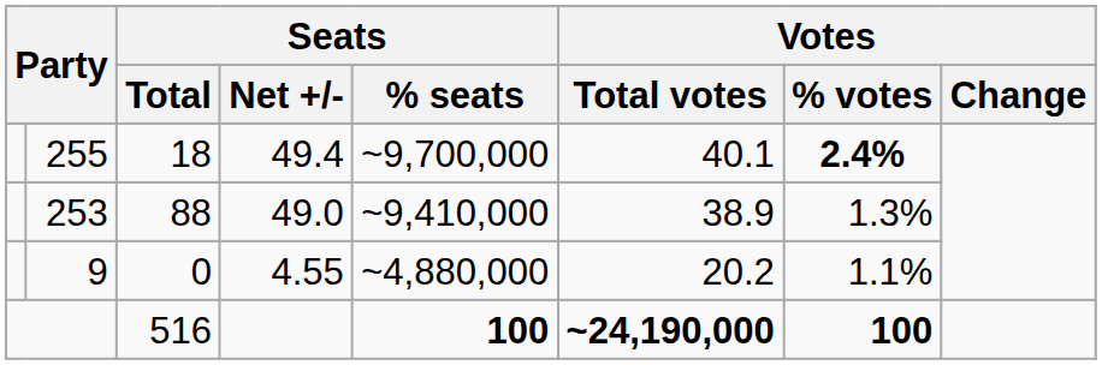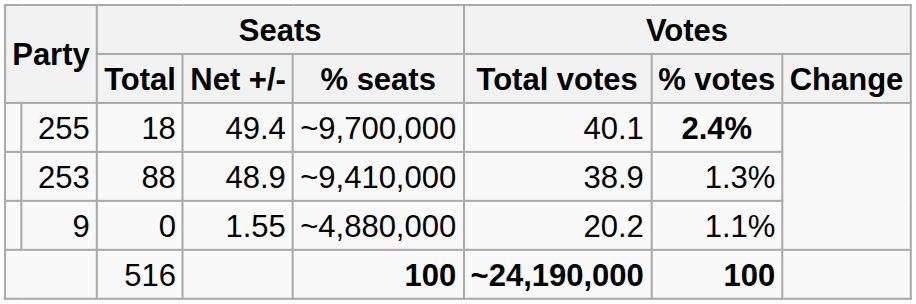 <table class="wikitable sortable" style="text-align:right; font-size:95%;">
 <tr>
 <th colspan="2" rowspan="2">Party</th>
 <th colspan="3">Seats</th>
 <th colspan="3">Votes</th>
 </tr>
 <tr>
 <th>Total</th>
 <th>Net +/-</th>
 <th>% seats</th>
 <th>Total votes</th>
 <th>% votes</th>
 <th>Change</th>
 </tr>
 <tr>
 <td></td>
 <td align="right">255</td>
 <td align="right">18</td>
 <td align="right">49.4</td>
 <td align="right">~9,700,000</td>
 <td align="right">40.1</td>
 <td style="text-align:center"><strong> 2.4%</strong></td>
 </tr>
 <tr>
 <td></td>
 <td align="right">253</td>
 <td align="right">88</td>
-<td align="right">49.0</td>
+<td align="right">48.9</td>
 <td align="right">~9,410,000</td>
 <td align="right">38.9</td>
 <td> 1.3%</td>
 </tr>
 <tr>
 <td></td>
 <td align="right">9</td>
 <td align="right">0</td>
-<td align="right">4.55</td>
+<td align="right">1.55</td>
 <td align="right">~4,880,000</td>
 <td align="right">20.2</td>
 <td> 1.1%</td>
 </tr>
 <tr>
 <td colspan="2" style="text-align:right"></td>
 <td align="right">516</td>
 <td></td>
 <td align="right"><strong>100</strong></td>
 <td align="right"><strong>~24,190,000</strong></td>
 <td align="right"><strong>100</strong></td>
 <td></td>
 </tr>
 </table>
